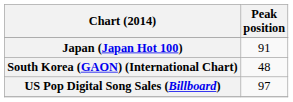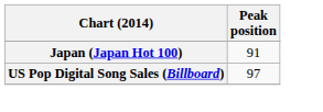 <table class="wikitable sortable plainrowheaders" style="text-align:center">
 <tr>
 <th scope="col">Chart (2014)</th>
 <th scope="col">Peak<br>position</th>
 </tr>
 <tr>
 </tr>
 <tr>
 <th scope="row">Japan (<a href='#'>Japan Hot 100</a>)</th>
 <td>91</td>
 </tr>
 <tr>
-<th scope="row">South Korea (<a href='#'>GAON</a>) (International Chart)</th>
-<td>48</td>
-</tr>
-<tr>
 <th scope="row">US Pop Digital Song Sales (<em><a href='#'>Billboard</a></em>)</th>
 <td>97</td>
 </tr>
 <tr>
 </tr>
 </table>
